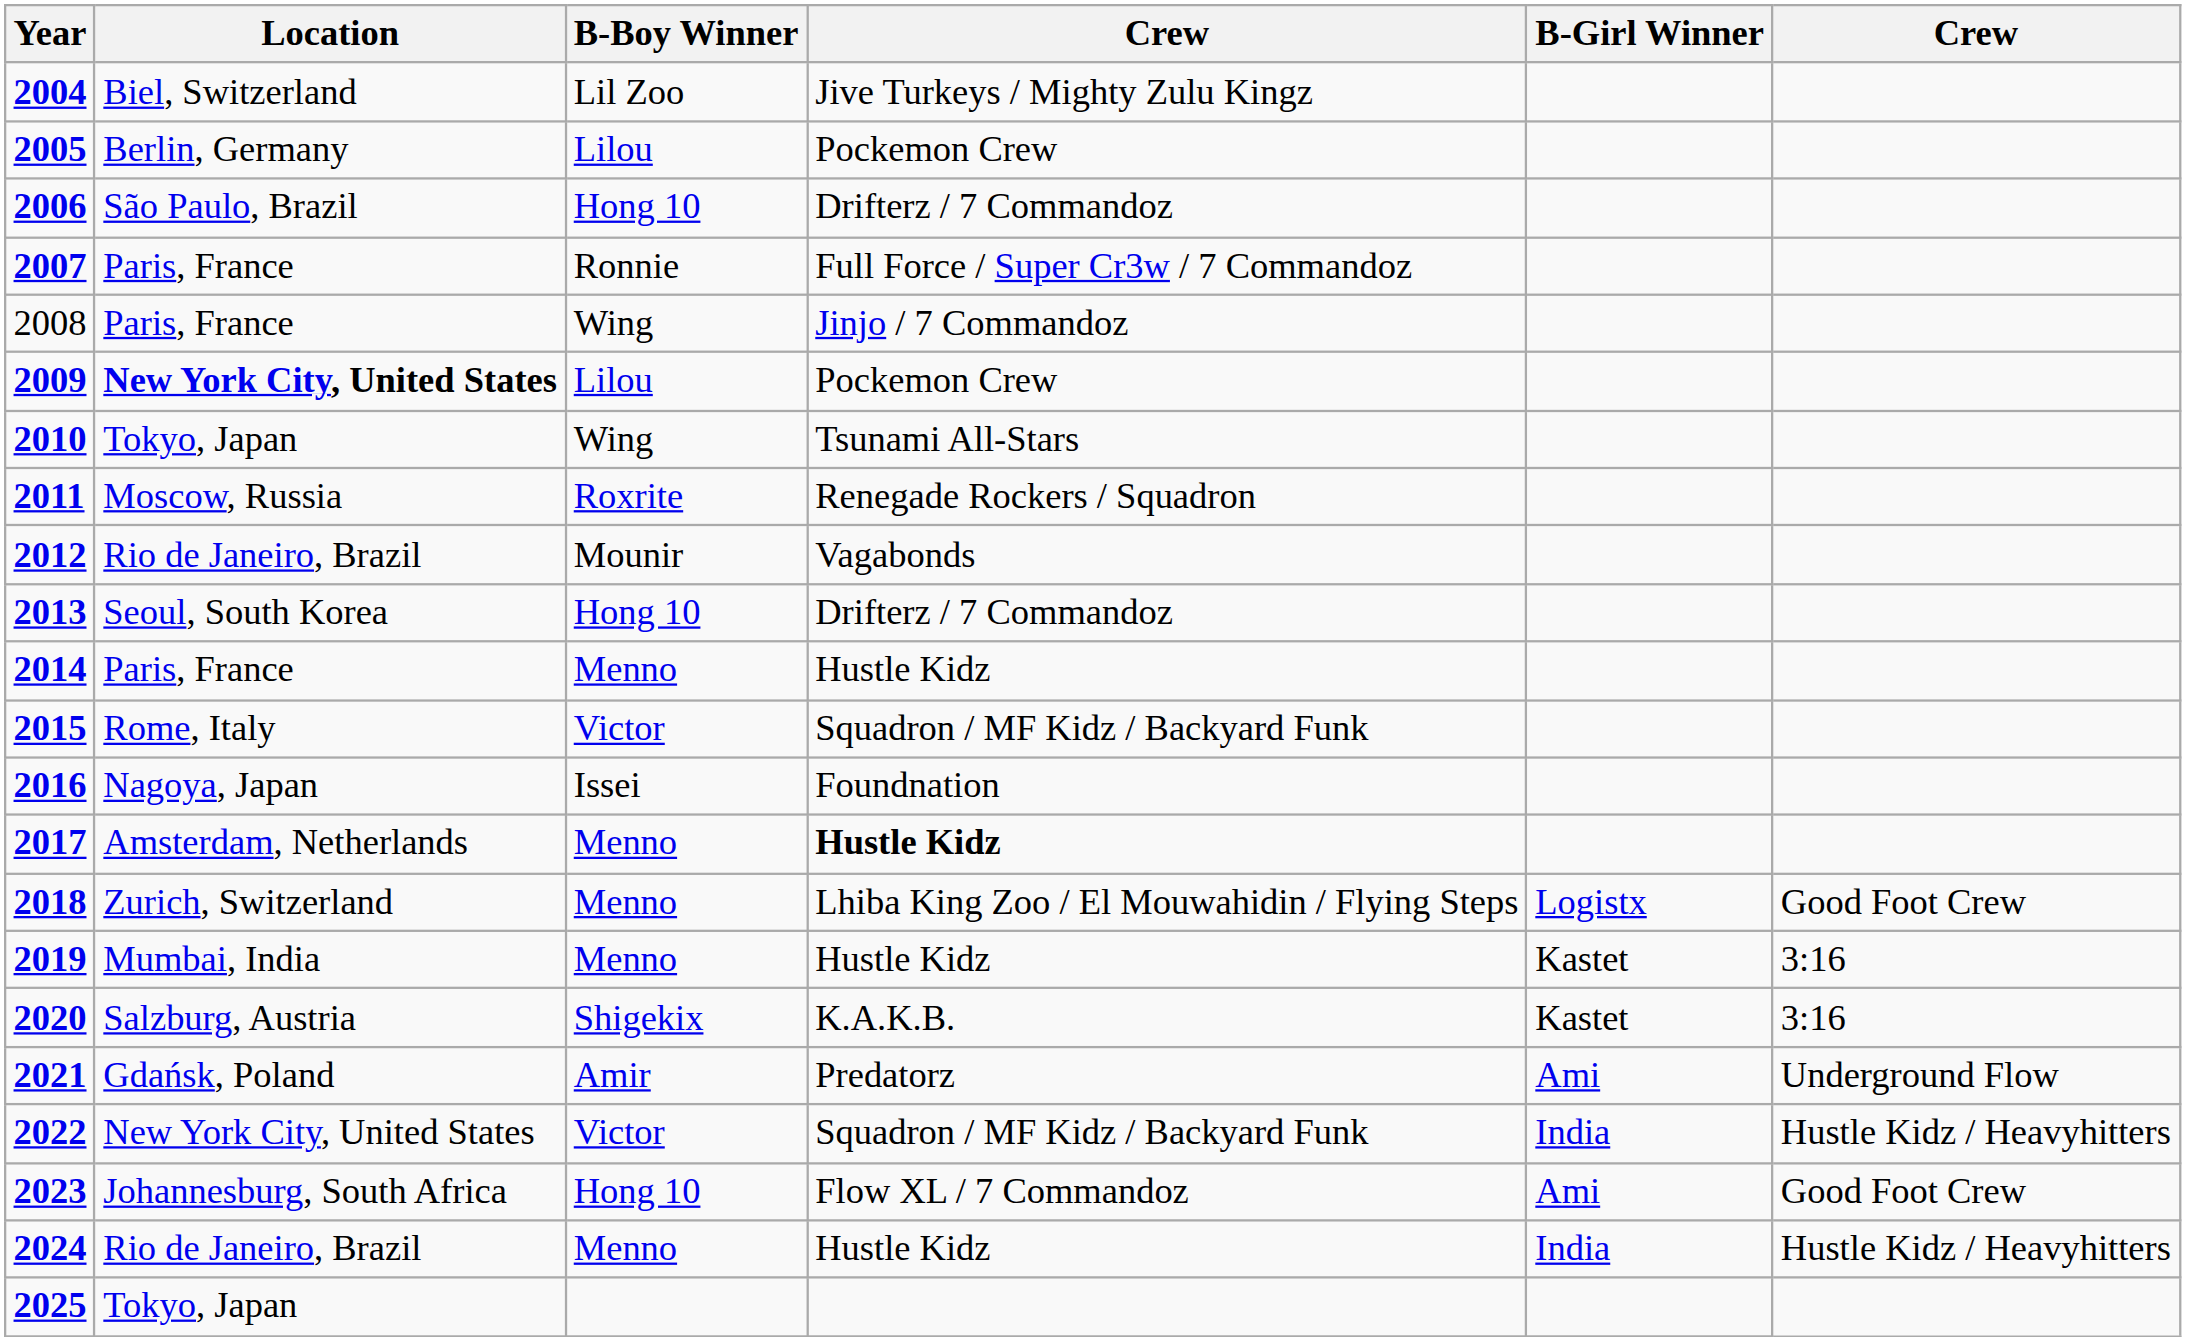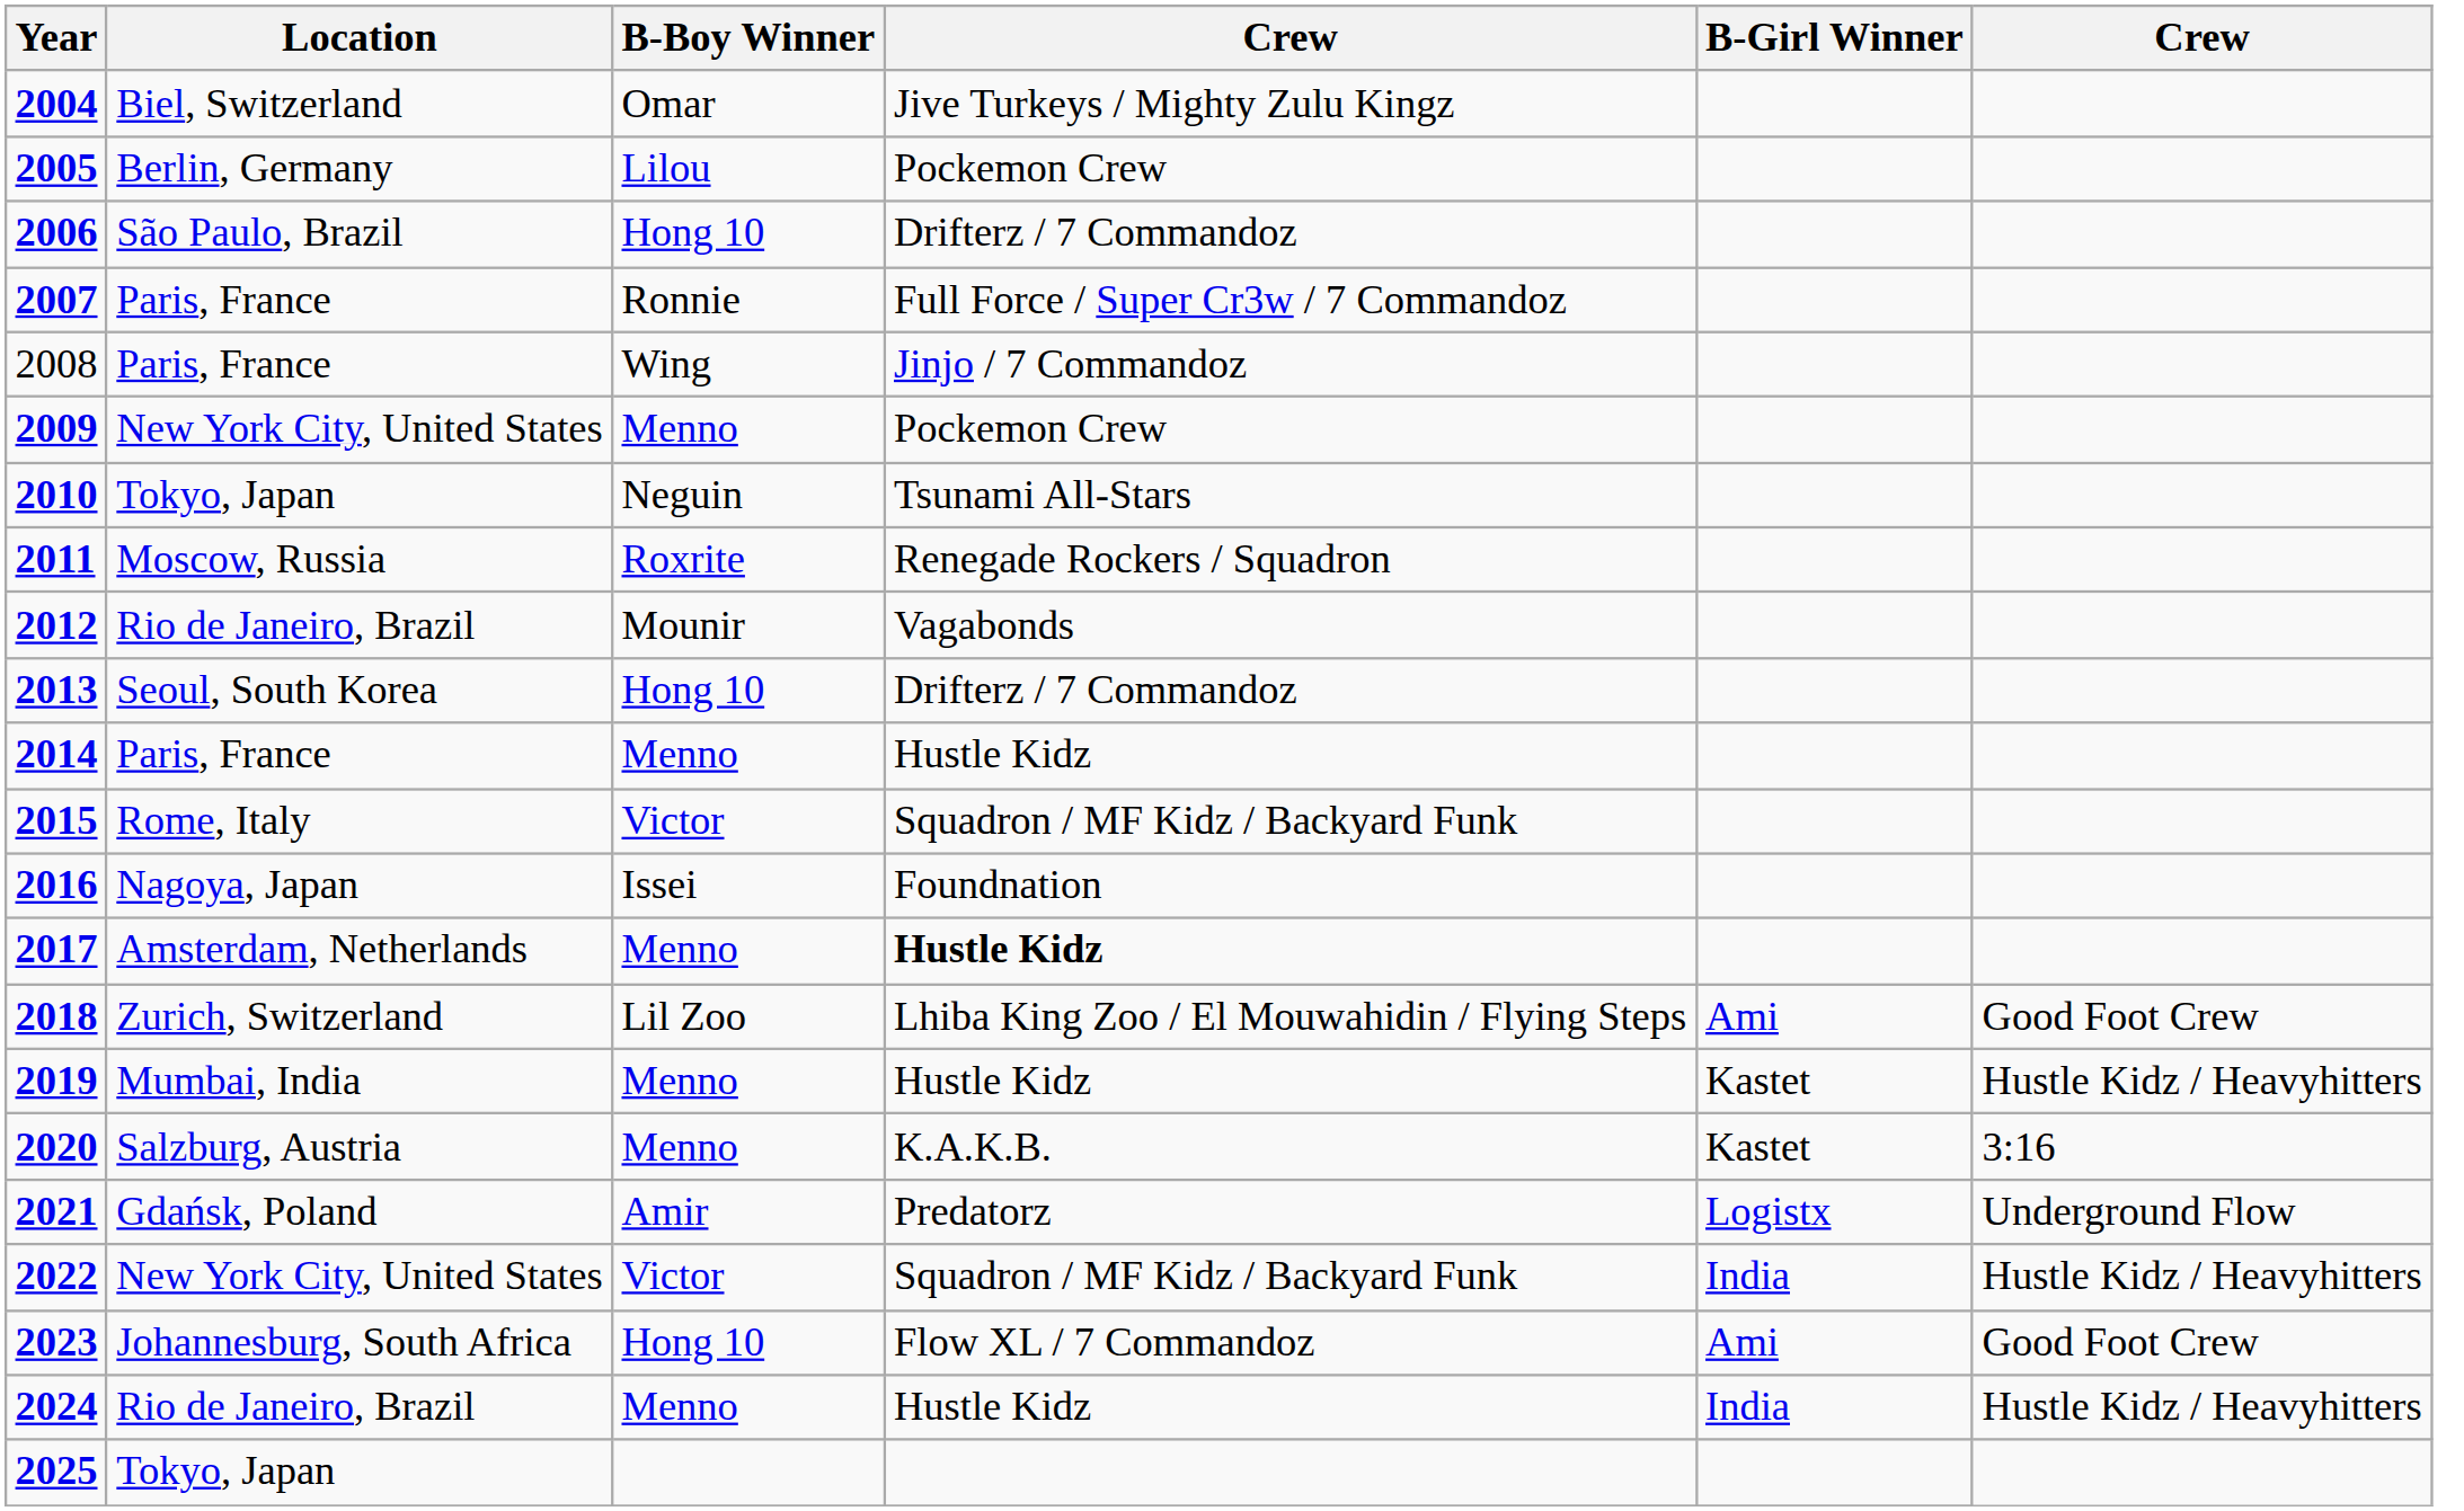 <table class="wikitable sortable">
 <tr>
 <th>Year</th>
 <th>Location</th>
 <th>B-Boy Winner</th>
 <th>Crew</th>
 <th>B-Girl Winner</th>
 <th>Crew</th>
 </tr>
 <tr>
 <td><strong><a href='#'>2004</a></strong></td>
 <td><a href='#'>Biel</a>, Switzerland</td>
-<td> Lil Zoo</td>
+<td> Omar</td>
 <td>Jive Turkeys / Mighty Zulu Kingz</td>
 <td></td>
 <td></td>
 </tr>
 <tr>
 <td><strong><a href='#'>2005</a></strong></td>
 <td><a href='#'>Berlin</a>, Germany</td>
 <td> <a href='#'>Lilou</a></td>
 <td>Pockemon Crew</td>
 <td></td>
 <td></td>
 </tr>
 <tr>
 <td><strong><a href='#'>2006</a></strong></td>
 <td><a href='#'>São Paulo</a>, Brazil</td>
 <td> <a href='#'>Hong 10</a></td>
 <td>Drifterz / 7 Commandoz</td>
 <td></td>
 <td></td>
 </tr>
 <tr>
 <td><strong><a href='#'>2007</a></strong></td>
 <td><a href='#'>Paris</a>, France</td>
 <td> Ronnie</td>
 <td>Full Force / <a href='#'>Super Cr3w</a> / 7 Commandoz</td>
 <td></td>
 <td></td>
 </tr>
 <tr>
 <td>2008</td>
 <td><a href='#'>Paris</a>, France</td>
 <td> Wing</td>
 <td><a href='#'>Jinjo</a> / 7 Commandoz</td>
 <td></td>
 <td></td>
 </tr>
 <tr>
 <td><strong><a href='#'>2009</a></strong></td>
-<td><strong><a href='#'>New York City</a>, United States</strong></td>
-<td> <a href='#'>Lilou</a></td>
+<td><a href='#'>New York City</a>, United States</td>
+<td> <a href='#'>Menno</a></td>
 <td>Pockemon Crew</td>
 <td></td>
 <td></td>
 </tr>
 <tr>
 <td><strong><a href='#'>2010</a></strong></td>
 <td><a href='#'>Tokyo</a>, Japan</td>
-<td> Wing</td>
+<td> Neguin</td>
 <td>Tsunami All-Stars</td>
 <td></td>
 <td></td>
 </tr>
 <tr>
 <td><strong><a href='#'>2011</a></strong></td>
 <td><a href='#'>Moscow</a>, Russia</td>
 <td> <a href='#'>Roxrite</a></td>
 <td>Renegade Rockers / Squadron</td>
 <td></td>
 <td></td>
 </tr>
 <tr>
 <td><strong><a href='#'>2012</a></strong></td>
 <td><a href='#'>Rio de Janeiro</a>, Brazil</td>
 <td> Mounir</td>
 <td>Vagabonds</td>
 <td></td>
 <td></td>
 </tr>
 <tr>
 <td><strong><a href='#'>2013</a></strong></td>
 <td><a href='#'>Seoul</a>, South Korea</td>
 <td> <a href='#'>Hong 10</a></td>
 <td>Drifterz / 7 Commandoz</td>
 <td></td>
 <td></td>
 </tr>
 <tr>
 <td><strong><a href='#'>2014</a></strong></td>
 <td><a href='#'>Paris</a>, France</td>
 <td> <a href='#'>Menno</a></td>
 <td>Hustle Kidz</td>
 <td></td>
 <td></td>
 </tr>
 <tr>
 <td><strong><a href='#'>2015</a></strong></td>
 <td><a href='#'>Rome</a>, Italy</td>
 <td> <a href='#'>Victor</a></td>
 <td>Squadron / MF Kidz / Backyard Funk</td>
 <td></td>
 <td></td>
 </tr>
 <tr>
 <td><strong><a href='#'>2016</a></strong></td>
 <td><a href='#'>Nagoya</a>, Japan</td>
 <td> Issei</td>
 <td>Foundnation</td>
 <td></td>
 <td></td>
 </tr>
 <tr>
 <td><strong><a href='#'>2017</a></strong></td>
 <td><a href='#'>Amsterdam</a>, Netherlands</td>
 <td> <a href='#'>Menno</a></td>
 <td><strong>Hustle Kidz</strong></td>
 <td></td>
 <td></td>
 </tr>
 <tr>
 <td><strong><a href='#'>2018</a></strong></td>
 <td><a href='#'>Zurich</a>, Switzerland</td>
-<td> <a href='#'>Menno</a></td>
+<td> Lil Zoo</td>
 <td>Lhiba King Zoo / El Mouwahidin / Flying Steps</td>
-<td> <a href='#'>Logistx</a></td>
+<td> <a href='#'>Ami</a></td>
 <td>Good Foot Crew</td>
 </tr>
 <tr>
 <td><strong><a href='#'>2019</a></strong></td>
 <td><a href='#'>Mumbai</a>, India</td>
 <td> <a href='#'>Menno</a></td>
 <td>Hustle Kidz</td>
 <td> Kastet</td>
-<td>3:16</td>
+<td>Hustle Kidz / Heavyhitters</td>
 </tr>
 <tr>
 <td><strong><a href='#'>2020</a></strong></td>
 <td><a href='#'>Salzburg</a>, Austria</td>
-<td> <a href='#'>Shigekix</a></td>
+<td> <a href='#'>Menno</a></td>
 <td>K.A.K.B.</td>
 <td> Kastet</td>
 <td>3:16</td>
 </tr>
 <tr>
 <td><strong><a href='#'>2021</a></strong></td>
 <td><a href='#'>Gdańsk</a>, Poland</td>
 <td> <a href='#'>Amir</a></td>
 <td>Predatorz</td>
-<td> <a href='#'>Ami</a></td>
+<td> <a href='#'>Logistx</a></td>
 <td>Underground Flow</td>
 </tr>
 <tr>
 <td><strong><a href='#'>2022</a></strong></td>
 <td><a href='#'>New York City</a>, United States</td>
 <td> <a href='#'>Victor</a></td>
 <td>Squadron / MF Kidz / Backyard Funk</td>
 <td> <a href='#'>India</a></td>
 <td>Hustle Kidz / Heavyhitters</td>
 </tr>
 <tr>
 <td><strong><a href='#'>2023</a></strong></td>
 <td><a href='#'>Johannesburg</a>, South Africa</td>
 <td> <a href='#'>Hong 10</a></td>
 <td>Flow XL / 7 Commandoz</td>
 <td> <a href='#'>Ami</a></td>
 <td>Good Foot Crew</td>
 </tr>
 <tr>
 <td><strong><a href='#'>2024</a></strong></td>
 <td><a href='#'>Rio de Janeiro</a>, Brazil</td>
 <td> <a href='#'>Menno</a></td>
 <td>Hustle Kidz</td>
 <td> <a href='#'>India</a></td>
 <td>Hustle Kidz / Heavyhitters</td>
 </tr>
 <tr>
 <td><strong><a href='#'>2025</a></strong></td>
 <td><a href='#'>Tokyo</a>, Japan</td>
 <td></td>
 <td></td>
 <td></td>
 </tr>
 <tr>
 </tr>
 </table>
